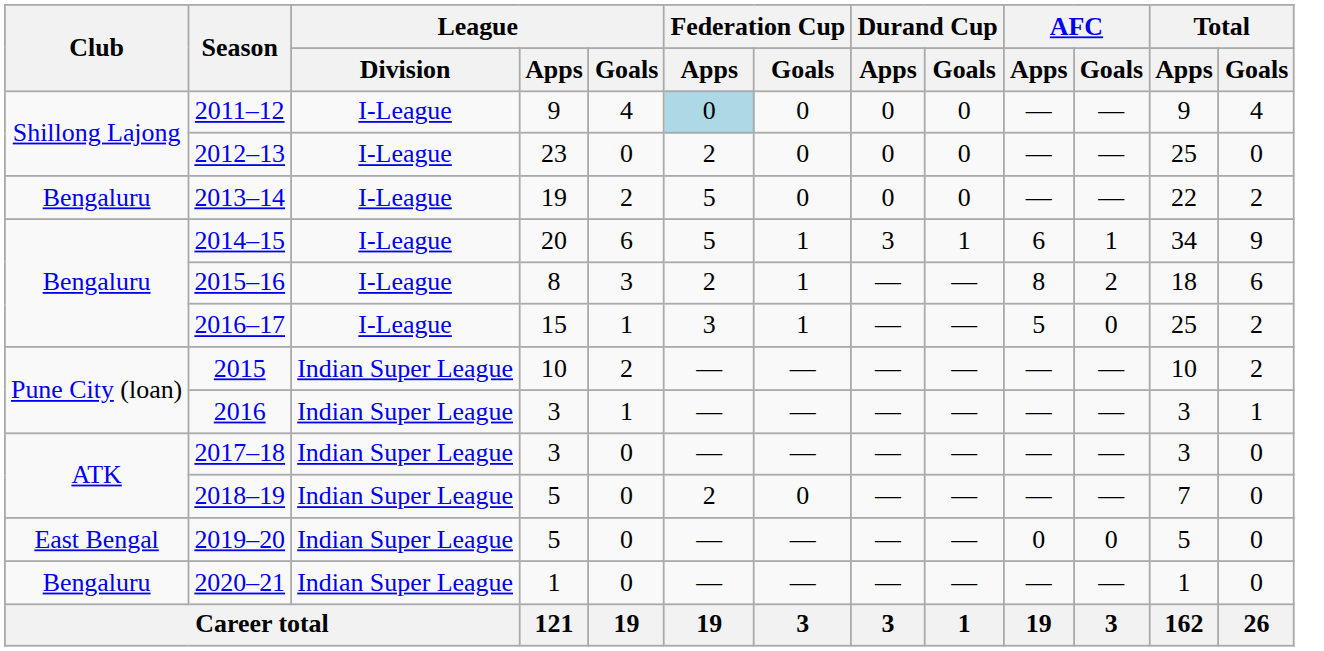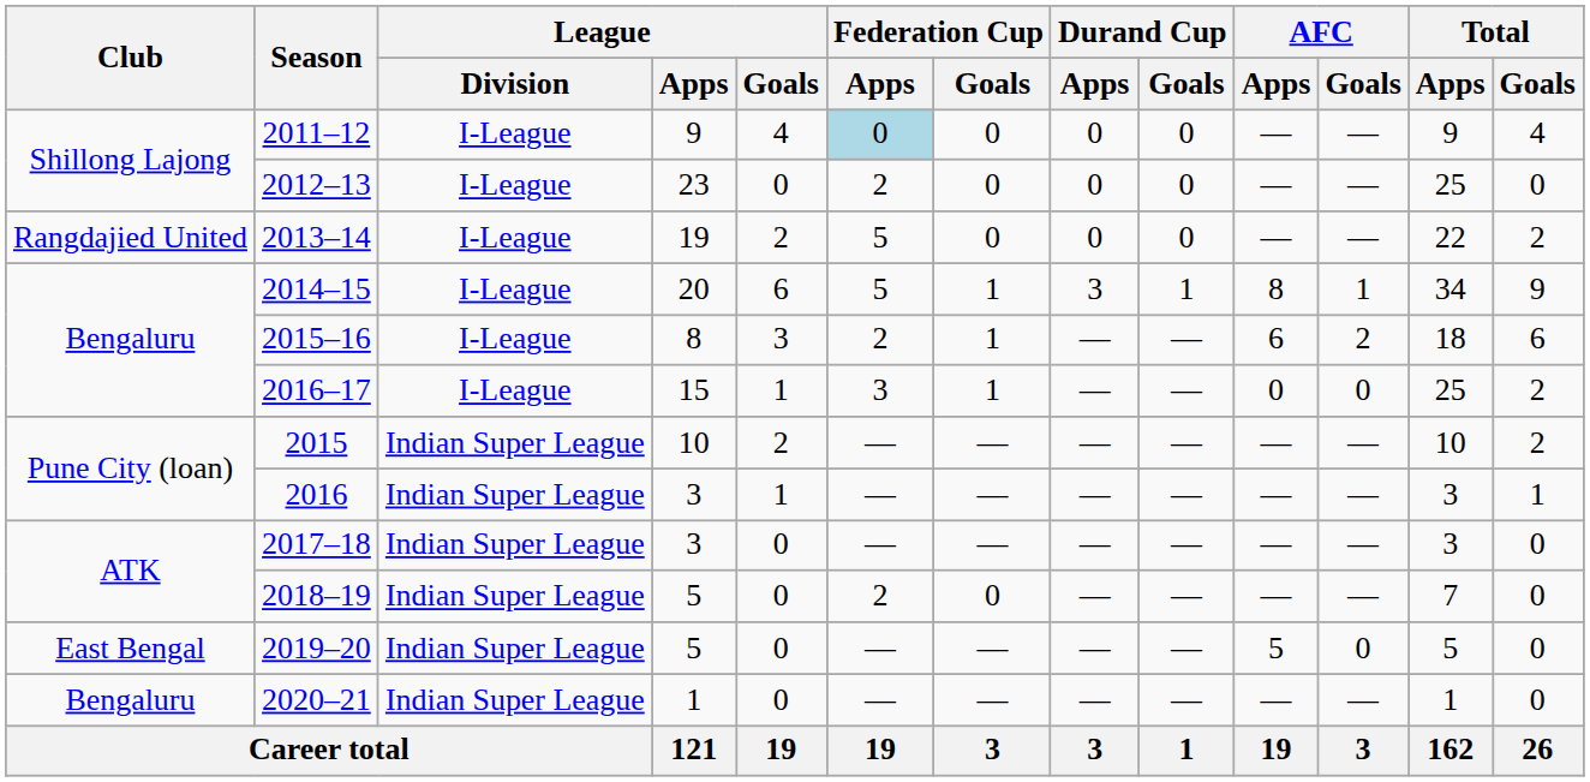 <table class="wikitable" style="font-size:90%; text-align:center;">
 <tr>
 <th rowspan="2">Club</th>
 <th rowspan="2">Season</th>
 <th colspan="3">League</th>
 <th colspan="2">Federation Cup</th>
 <th colspan="2">Durand Cup</th>
 <th colspan="2"><a href='#'>AFC</a></th>
 <th colspan="2">Total</th>
 </tr>
 <tr>
 <th>Division</th>
 <th>Apps</th>
 <th>Goals</th>
 <th>Apps</th>
 <th>Goals</th>
 <th>Apps</th>
 <th>Goals</th>
 <th>Apps</th>
 <th>Goals</th>
 <th>Apps</th>
 <th>Goals</th>
 </tr>
 <tr>
 <td rowspan="2"><a href='#'>Shillong Lajong</a></td>
 <td><a href='#'>2011–12</a></td>
 <td><a href='#'>I-League</a></td>
 <td>9</td>
 <td>4</td>
 <td style="background: lightblue;">0</td>
 <td>0</td>
 <td>0</td>
 <td>0</td>
 <td>—</td>
 <td>—</td>
 <td>9</td>
 <td>4</td>
 </tr>
 <tr>
 <td><a href='#'>2012–13</a></td>
 <td><a href='#'>I-League</a></td>
 <td>23</td>
 <td>0</td>
 <td>2</td>
 <td>0</td>
 <td>0</td>
 <td>0</td>
 <td>—</td>
 <td>—</td>
 <td>25</td>
 <td>0</td>
 </tr>
 <tr>
-<td rowspan="1"><a href='#'>Bengaluru</a></td>
+<td rowspan="1"><a href='#'>Rangdajied United</a></td>
 <td><a href='#'>2013–14</a></td>
 <td><a href='#'>I-League</a></td>
 <td>19</td>
 <td>2</td>
 <td>5</td>
 <td>0</td>
 <td>0</td>
 <td>0</td>
 <td>—</td>
 <td>—</td>
 <td>22</td>
 <td>2</td>
 </tr>
 <tr>
 <td rowspan="3"><a href='#'>Bengaluru</a></td>
 <td><a href='#'>2014–15</a></td>
 <td><a href='#'>I-League</a></td>
 <td>20</td>
 <td>6</td>
 <td>5</td>
 <td>1</td>
 <td>3</td>
 <td>1</td>
-<td>6</td>
+<td>8</td>
 <td>1</td>
 <td>34</td>
 <td>9</td>
 </tr>
 <tr>
 <td><a href='#'>2015–16</a></td>
 <td><a href='#'>I-League</a></td>
 <td>8</td>
 <td>3</td>
 <td>2</td>
 <td>1</td>
 <td>—</td>
 <td>—</td>
-<td>8</td>
+<td>6</td>
 <td>2</td>
 <td>18</td>
 <td>6</td>
 </tr>
 <tr>
 <td><a href='#'>2016–17</a></td>
 <td><a href='#'>I-League</a></td>
 <td>15</td>
 <td>1</td>
 <td>3</td>
 <td>1</td>
 <td>—</td>
 <td>—</td>
-<td>5</td>
+<td>0</td>
 <td>0</td>
 <td>25</td>
 <td>2</td>
 </tr>
 <tr>
 <td rowspan="2"><a href='#'>Pune City</a> (loan)</td>
 <td><a href='#'>2015</a></td>
 <td><a href='#'>Indian Super League</a></td>
 <td>10</td>
 <td>2</td>
 <td>—</td>
 <td>—</td>
 <td>—</td>
 <td>—</td>
 <td>—</td>
 <td>—</td>
 <td>10</td>
 <td>2</td>
 </tr>
 <tr>
 <td><a href='#'>2016</a></td>
 <td><a href='#'>Indian Super League</a></td>
 <td>3</td>
 <td>1</td>
 <td>—</td>
 <td>—</td>
 <td>—</td>
 <td>—</td>
 <td>—</td>
 <td>—</td>
 <td>3</td>
 <td>1</td>
 </tr>
 <tr>
 <td rowspan="2"><a href='#'>ATK</a></td>
 <td><a href='#'>2017–18</a></td>
 <td><a href='#'>Indian Super League</a></td>
 <td>3</td>
 <td>0</td>
 <td>—</td>
 <td>—</td>
 <td>—</td>
 <td>—</td>
 <td>—</td>
 <td>—</td>
 <td>3</td>
 <td>0</td>
 </tr>
 <tr>
 <td><a href='#'>2018–19</a></td>
 <td><a href='#'>Indian Super League</a></td>
 <td>5</td>
 <td>0</td>
 <td>2</td>
 <td>0</td>
 <td>—</td>
 <td>—</td>
 <td>—</td>
 <td>—</td>
 <td>7</td>
 <td>0</td>
 </tr>
 <tr>
 <td rowspan="1"><a href='#'>East Bengal</a></td>
 <td><a href='#'>2019–20</a></td>
 <td><a href='#'>Indian Super League</a></td>
 <td>5</td>
 <td>0</td>
 <td>—</td>
 <td>—</td>
 <td>—</td>
 <td>—</td>
-<td>0</td>
+<td>5</td>
 <td>0</td>
 <td>5</td>
 <td>0</td>
 </tr>
 <tr>
 <td rowspan="1"><a href='#'>Bengaluru</a></td>
 <td><a href='#'>2020–21</a></td>
 <td><a href='#'>Indian Super League</a></td>
 <td>1</td>
 <td>0</td>
 <td>—</td>
 <td>—</td>
 <td>—</td>
 <td>—</td>
 <td>—</td>
 <td>—</td>
 <td>1</td>
 <td>0</td>
 </tr>
 <tr>
 <th colspan="3">Career total</th>
 <th>121</th>
 <th>19</th>
 <th>19</th>
 <th>3</th>
 <th>3</th>
 <th>1</th>
 <th>19</th>
 <th>3</th>
 <th>162</th>
 <th>26</th>
 </tr>
 </table>
